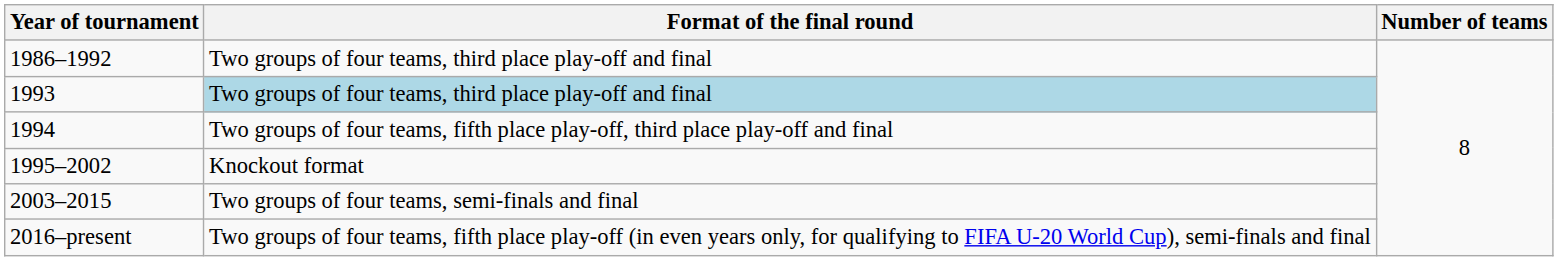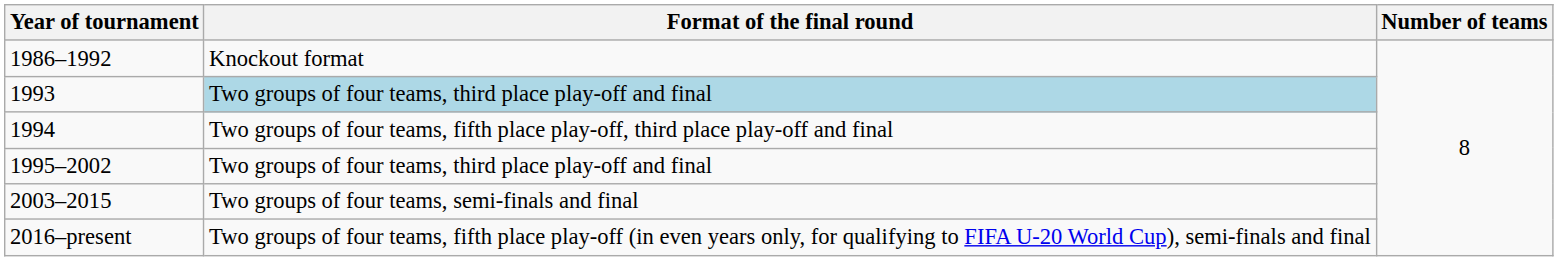 <table class="wikitable">
 <tr>
 <th>Year of tournament</th>
 <th>Format of the final round</th>
 <th>Number of teams</th>
 </tr>
 <tr>
 <td>1986–1992</td>
-<td>Two groups of four teams, third place play-off and final</td>
+<td>Knockout format</td>
 <td align=center rowspan=6>8</td>
 </tr>
 <tr>
 <td>1993</td>
 <td style="background: lightblue;">Two groups of four teams, third place play-off and final</td>
 </tr>
 <tr>
 <td>1994</td>
 <td>Two groups of four teams, fifth place play-off, third place play-off and final</td>
 </tr>
 <tr>
 <td>1995–2002</td>
-<td>Knockout format</td>
+<td>Two groups of four teams, third place play-off and final</td>
 </tr>
 <tr>
 <td>2003–2015</td>
 <td>Two groups of four teams, semi-finals and final</td>
 </tr>
 <tr>
 <td>2016–present</td>
 <td>Two groups of four teams, fifth place play-off (in even years only, for qualifying to <a href='#'>FIFA U-20 World Cup</a>), semi-finals and final</td>
 </tr>
 </table>
